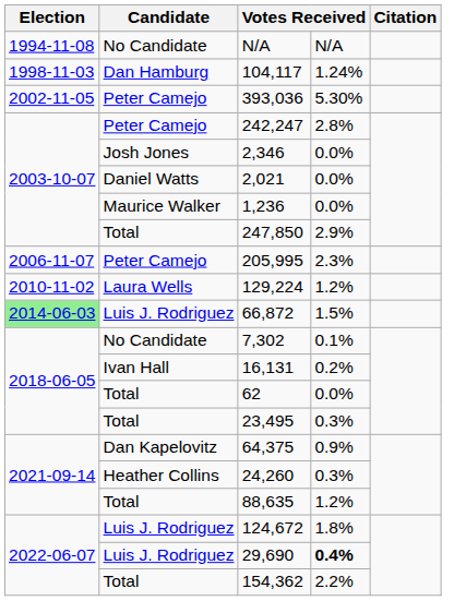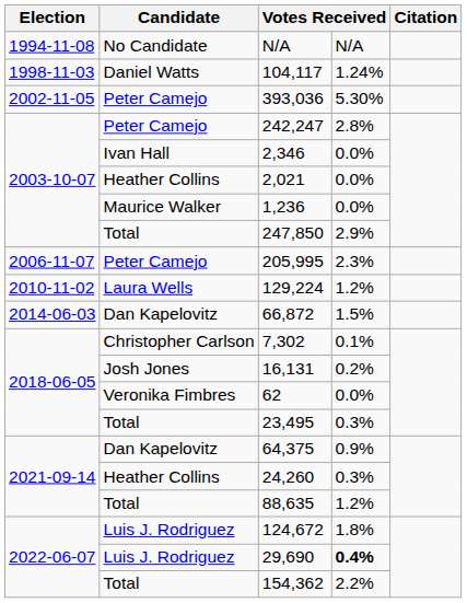 <table class="wikitable">
 <tr>
 <th>Election</th>
 <th>Candidate</th>
 <th colspan=2>Votes Received</th>
 <th>Citation</th>
 </tr>
 <tr>
 <td><a href='#'>1994-11-08</a></td>
 <td>No Candidate</td>
 <td>N/A</td>
 <td>N/A</td>
 <td></td>
 </tr>
 <tr>
 <td><a href='#'>1998-11-03</a></td>
-<td><a href='#'>Dan Hamburg</a></td>
+<td>Daniel Watts</td>
 <td>104,117</td>
 <td>1.24%</td>
 <td></td>
 </tr>
 <tr>
 <td><a href='#'>2002-11-05</a></td>
 <td><a href='#'>Peter Camejo</a></td>
 <td>393,036</td>
 <td>5.30%</td>
 <td></td>
 </tr>
 <tr>
 <td rowspan=5><a href='#'>2003-10-07</a></td>
 <td><a href='#'>Peter Camejo</a></td>
 <td>242,247</td>
 <td>2.8%</td>
 <td rowspan=5></td>
 </tr>
 <tr>
-<td>Josh Jones</td>
+<td>Ivan Hall</td>
 <td>2,346</td>
 <td>0.0%</td>
 </tr>
 <tr>
-<td>Daniel Watts</td>
+<td>Heather Collins</td>
 <td>2,021</td>
 <td>0.0%</td>
 </tr>
 <tr>
 <td>Maurice Walker</td>
 <td>1,236</td>
 <td>0.0%</td>
 </tr>
 <tr>
 <td>Total</td>
 <td>247,850</td>
 <td>2.9%</td>
 </tr>
 <tr>
 <td><a href='#'>2006-11-07</a></td>
 <td><a href='#'>Peter Camejo</a></td>
 <td>205,995</td>
 <td>2.3%</td>
 <td></td>
 </tr>
 <tr>
 <td><a href='#'>2010-11-02</a></td>
 <td><a href='#'>Laura Wells</a></td>
 <td>129,224</td>
 <td>1.2%</td>
 <td></td>
 </tr>
 <tr>
-<td style="background: lightgreen;"><a href='#'>2014-06-03</a></td>
-<td><a href='#'>Luis J. Rodriguez</a></td>
+<td><a href='#'>2014-06-03</a></td>
+<td>Dan Kapelovitz</td>
 <td>66,872</td>
 <td>1.5%</td>
 <td></td>
 </tr>
 <tr>
 <td rowspan=4><a href='#'>2018-06-05</a></td>
-<td>No Candidate</td>
+<td>Christopher Carlson</td>
 <td>7,302</td>
 <td>0.1%</td>
 <td rowspan=4></td>
 </tr>
 <tr>
-<td>Ivan Hall</td>
+<td>Josh Jones</td>
 <td>16,131</td>
 <td>0.2%</td>
 </tr>
 <tr>
-<td>Total</td>
+<td>Veronika Fimbres</td>
 <td>62</td>
 <td>0.0%</td>
 </tr>
 <tr>
 <td>Total</td>
 <td>23,495</td>
 <td>0.3%</td>
 </tr>
 <tr>
 <td rowspan=3><a href='#'>2021-09-14</a></td>
 <td>Dan Kapelovitz</td>
 <td>64,375</td>
 <td>0.9%</td>
 <td rowspan=3></td>
 </tr>
 <tr>
 <td>Heather Collins</td>
 <td>24,260</td>
 <td>0.3%</td>
 </tr>
 <tr>
 <td>Total</td>
 <td>88,635</td>
 <td>1.2%</td>
 </tr>
 <tr>
 <td rowspan=3><a href='#'>2022-06-07</a></td>
 <td><a href='#'>Luis J. Rodriguez</a></td>
 <td>124,672</td>
 <td>1.8%</td>
 <td rowspan=3></td>
 </tr>
 <tr>
 <td><a href='#'>Luis J. Rodriguez</a></td>
 <td>29,690</td>
 <td><strong>0.4%</strong></td>
 </tr>
 <tr>
 <td>Total</td>
 <td>154,362</td>
 <td>2.2%</td>
 </tr>
 </table>
